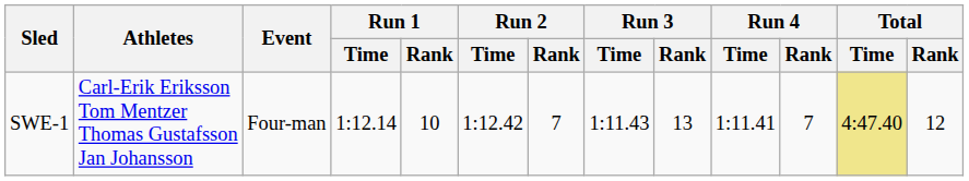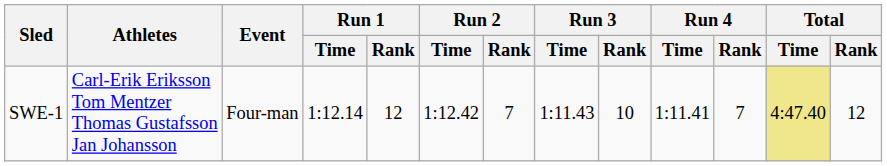 <table class="wikitable"  border="1" style="font-size:90%">
 <tr>
 <th rowspan="2">Sled</th>
 <th rowspan="2">Athletes</th>
 <th rowspan="2">Event</th>
 <th colspan="2">Run 1</th>
 <th colspan="2">Run 2</th>
 <th colspan="2">Run 3</th>
 <th colspan="2">Run 4</th>
 <th colspan="2">Total</th>
 </tr>
 <tr>
 <th>Time</th>
 <th>Rank</th>
 <th>Time</th>
 <th>Rank</th>
 <th>Time</th>
 <th>Rank</th>
 <th>Time</th>
 <th>Rank</th>
 <th>Time</th>
 <th>Rank</th>
 </tr>
 <tr>
 <td align="center">SWE-1</td>
 <td><a href='#'>Carl-Erik Eriksson</a><br><a href='#'>Tom Mentzer</a><br><a href='#'>Thomas Gustafsson</a><br><a href='#'>Jan Johansson</a></td>
 <td>Four-man</td>
 <td align="center">1:12.14</td>
-<td align="center">10</td>
+<td align="center">12</td>
 <td align="center">1:12.42</td>
 <td align="center">7</td>
 <td align="center">1:11.43</td>
-<td align="center">13</td>
+<td align="center">10</td>
 <td align="center">1:11.41</td>
 <td align="center">7</td>
 <td align="center" style="background: khaki;">4:47.40</td>
 <td align="center">12</td>
 </tr>
 </table>
